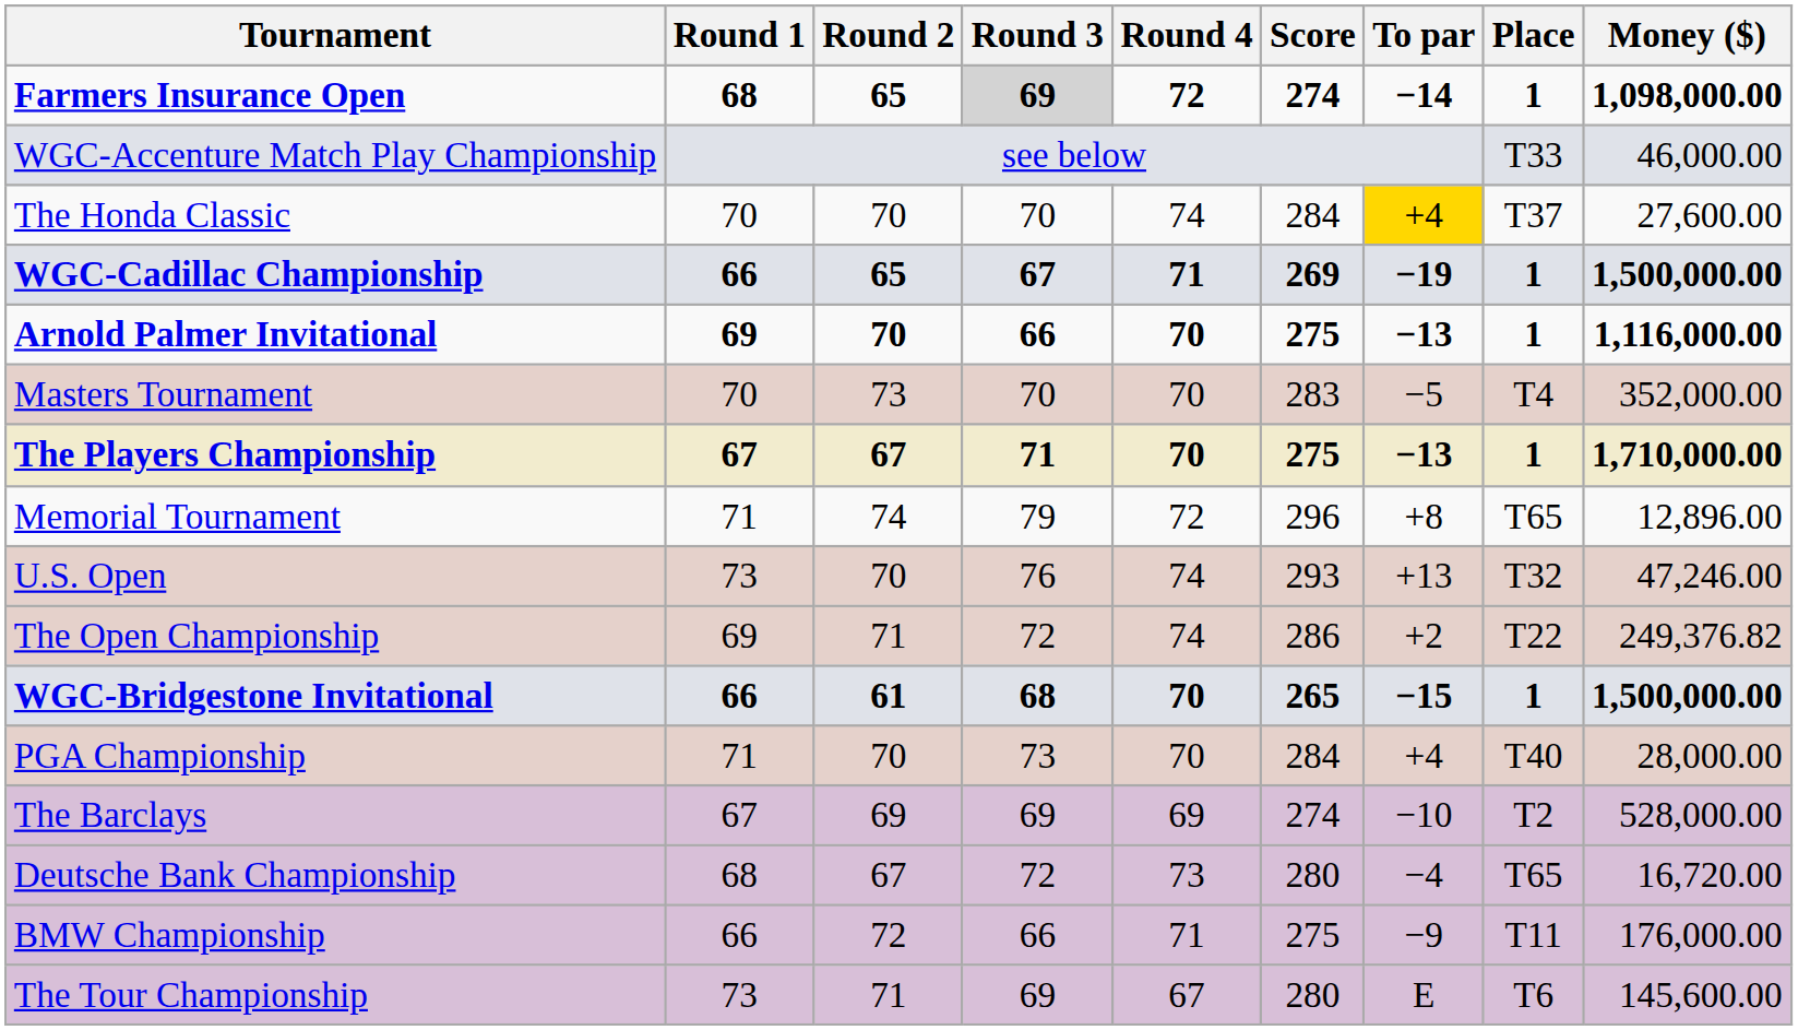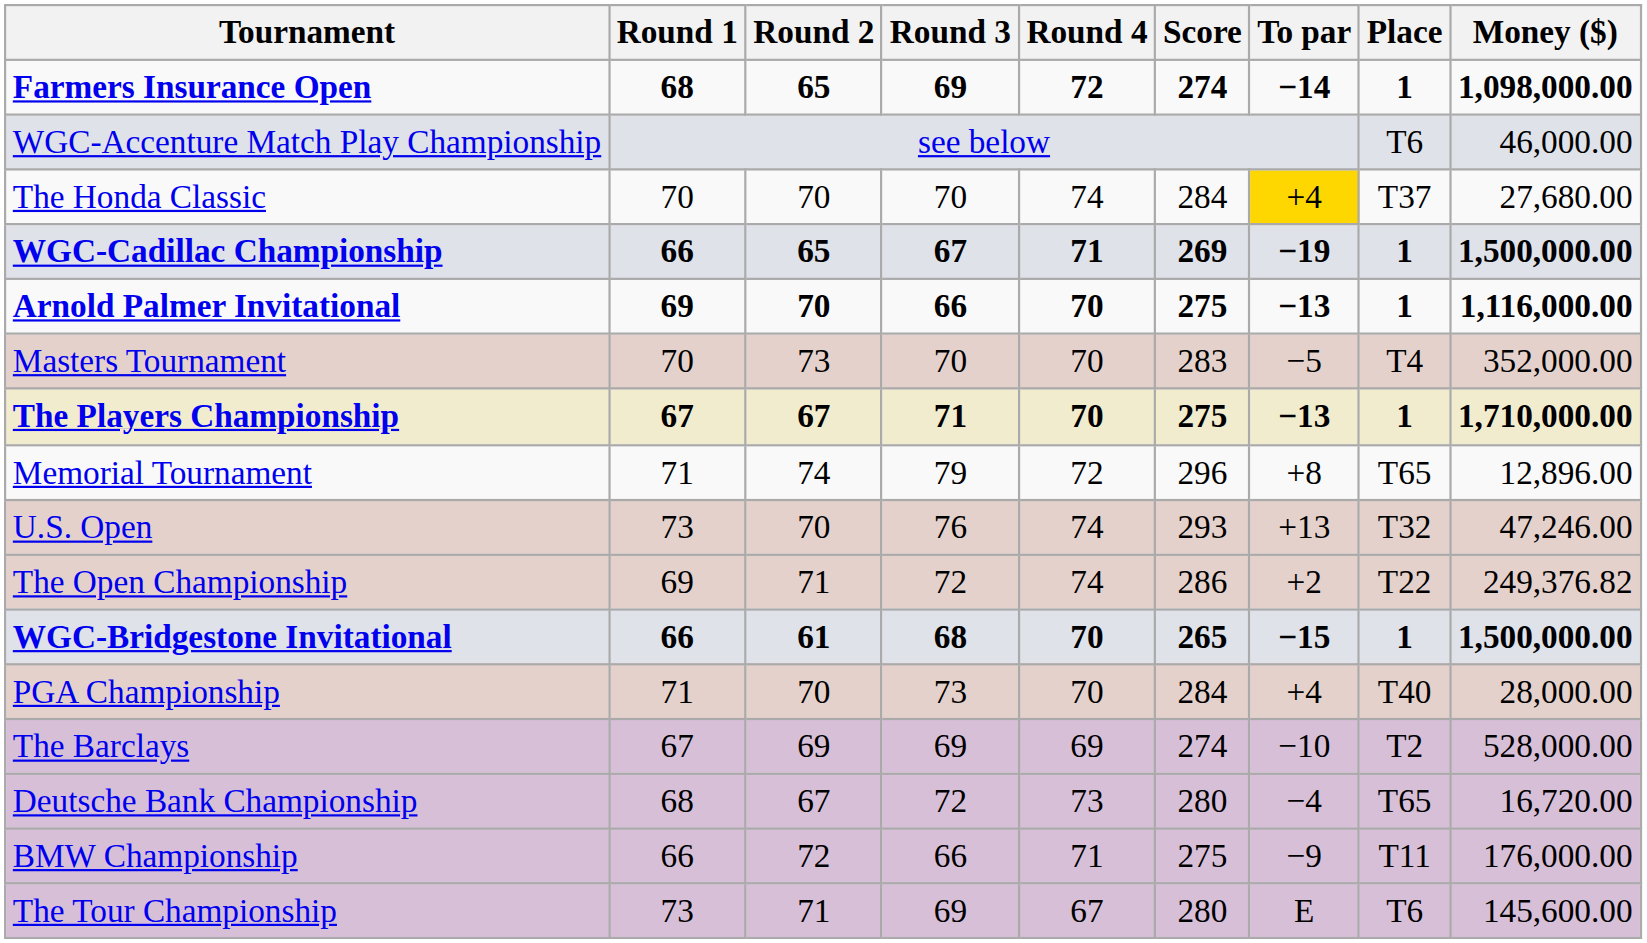 <table class=wikitable style="font-size:95%;text-align:center">
 <tr>
 <th>Tournament</th>
 <th>Round 1</th>
 <th>Round 2</th>
 <th>Round 3</th>
 <th>Round 4</th>
 <th>Score</th>
 <th>To par</th>
 <th>Place</th>
 <th>Money ($)</th>
 </tr>
 <tr>
 <td align=left><strong><a href='#'>Farmers Insurance Open</a></strong></td>
 <td><strong>68</strong></td>
 <td><strong>65</strong></td>
-<td style="background: lightgrey;"><strong>69</strong></td>
+<td><strong>69</strong></td>
 <td><strong>72</strong></td>
 <td><strong>274</strong></td>
 <td><strong>−14</strong></td>
 <td><strong>1</strong></td>
 <td align=right><strong>1,098,000.00</strong></td>
 </tr>
 <tr style="background:#dfe2e9;">
 <td align=left><a href='#'>WGC-Accenture Match Play Championship</a></td>
 <td colspan="6"><a href='#'>see below</a></td>
-<td>T33</td>
+<td>T6</td>
 <td align=right>46,000.00</td>
 </tr>
 <tr>
 <td align=left><a href='#'>The Honda Classic</a></td>
 <td>70</td>
 <td>70</td>
 <td>70</td>
 <td>74</td>
 <td>284</td>
 <td style="background: gold;">+4</td>
 <td>T37</td>
-<td align=right>27,600.00</td>
+<td align=right>27,680.00</td>
 </tr>
 <tr style="background:#dfe2e9;">
 <td align=left><strong><a href='#'>WGC-Cadillac Championship</a></strong></td>
 <td><strong>66</strong></td>
 <td><strong>65</strong></td>
 <td><strong>67</strong></td>
 <td><strong>71</strong></td>
 <td><strong>269</strong></td>
 <td><strong>−19</strong></td>
 <td><strong>1</strong></td>
 <td align=right><strong>1,500,000.00</strong></td>
 </tr>
 <tr>
 <td align=left><strong><a href='#'>Arnold Palmer Invitational</a></strong></td>
 <td><strong>69</strong></td>
 <td><strong>70</strong></td>
 <td><strong>66</strong></td>
 <td><strong>70</strong></td>
 <td><strong>275</strong></td>
 <td><strong>−13</strong></td>
 <td><strong>1</strong></td>
 <td align=right><strong>1,116,000.00</strong></td>
 </tr>
 <tr style="background:#e5d1cb;">
 <td align=left><a href='#'>Masters Tournament</a></td>
 <td>70</td>
 <td>73</td>
 <td>70</td>
 <td>70</td>
 <td>283</td>
 <td>−5</td>
 <td>T4</td>
 <td align=right>352,000.00</td>
 </tr>
 <tr style="background:#f2ecce;">
 <td align=left><strong><a href='#'>The Players Championship</a></strong></td>
 <td><strong>67</strong></td>
 <td><strong>67</strong></td>
 <td><strong>71</strong></td>
 <td><strong>70</strong></td>
 <td><strong>275</strong></td>
 <td><strong>−13</strong></td>
 <td><strong>1</strong></td>
 <td align=right><strong>1,710,000.00</strong></td>
 </tr>
 <tr>
 <td align=left><a href='#'>Memorial Tournament</a></td>
 <td>71</td>
 <td>74</td>
 <td>79</td>
 <td>72</td>
 <td>296</td>
 <td>+8</td>
 <td>T65</td>
 <td align=right>12,896.00</td>
 </tr>
 <tr style="background:#e5d1cb;">
 <td align=left><a href='#'>U.S. Open</a></td>
 <td>73</td>
 <td>70</td>
 <td>76</td>
 <td>74</td>
 <td>293</td>
 <td>+13</td>
 <td>T32</td>
 <td align=right>47,246.00</td>
 </tr>
 <tr style="background:#e5d1cb;">
 <td align=left><a href='#'>The Open Championship</a></td>
 <td>69</td>
 <td>71</td>
 <td>72</td>
 <td>74</td>
 <td>286</td>
 <td>+2</td>
 <td>T22</td>
 <td align=right>249,376.82</td>
 </tr>
 <tr style="background:#dfe2e9;">
 <td align=left><strong><a href='#'>WGC-Bridgestone Invitational</a></strong></td>
 <td><strong>66</strong></td>
 <td><strong>61</strong></td>
 <td><strong>68</strong></td>
 <td><strong>70</strong></td>
 <td><strong>265</strong></td>
 <td><strong>−15</strong></td>
 <td><strong>1</strong></td>
 <td align=right><strong>1,500,000.00</strong></td>
 </tr>
 <tr style="background:#e5d1cb;">
 <td align=left><a href='#'>PGA Championship</a></td>
 <td>71</td>
 <td>70</td>
 <td>73</td>
 <td>70</td>
 <td>284</td>
 <td>+4</td>
 <td>T40</td>
 <td align=right>28,000.00</td>
 </tr>
 <tr style="background:#D8BFD8;">
 <td align=left><a href='#'>The Barclays</a></td>
 <td>67</td>
 <td>69</td>
 <td>69</td>
 <td>69</td>
 <td>274</td>
 <td>−10</td>
 <td>T2</td>
 <td align=right>528,000.00</td>
 </tr>
 <tr style="background:#D8BFD8;">
 <td align=left><a href='#'>Deutsche Bank Championship</a></td>
 <td>68</td>
 <td>67</td>
 <td>72</td>
 <td>73</td>
 <td>280</td>
 <td>−4</td>
 <td>T65</td>
 <td align=right>16,720.00</td>
 </tr>
 <tr style="background:#D8BFD8;">
 <td align=left><a href='#'>BMW Championship</a></td>
 <td>66</td>
 <td>72</td>
 <td>66</td>
 <td>71</td>
 <td>275</td>
 <td>−9</td>
 <td>T11</td>
 <td align=right>176,000.00</td>
 </tr>
 <tr style="background:#D8BFD8;">
 <td align=left><a href='#'>The Tour Championship</a></td>
 <td>73</td>
 <td>71</td>
 <td>69</td>
 <td>67</td>
 <td>280</td>
 <td>E</td>
 <td>T6</td>
 <td align=right>145,600.00</td>
 </tr>
 </table>
